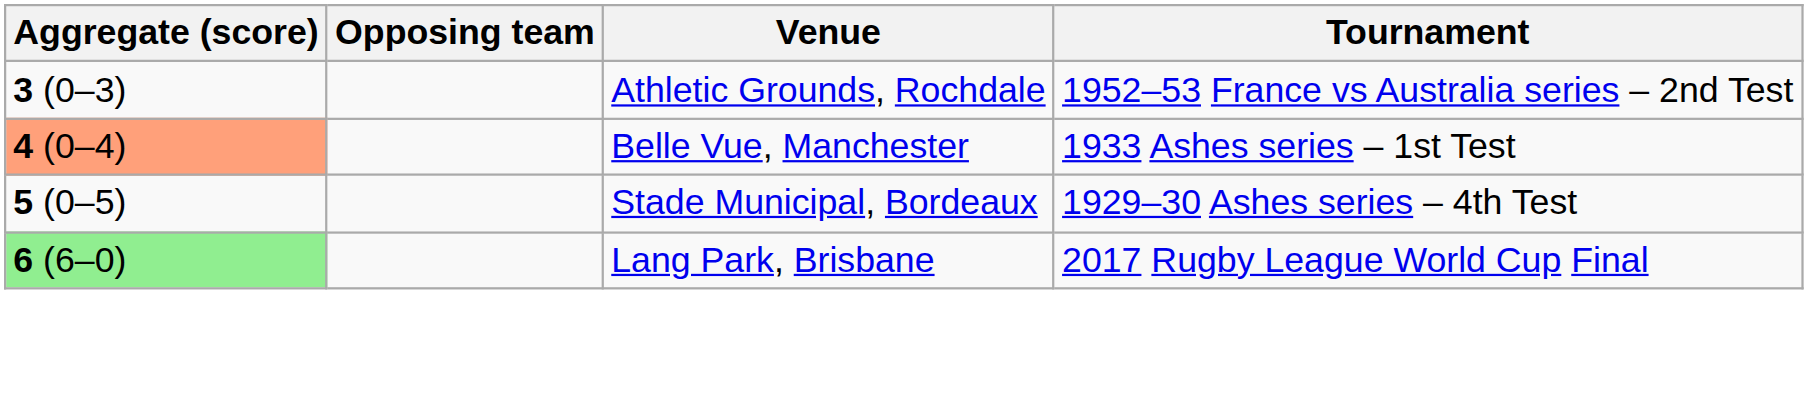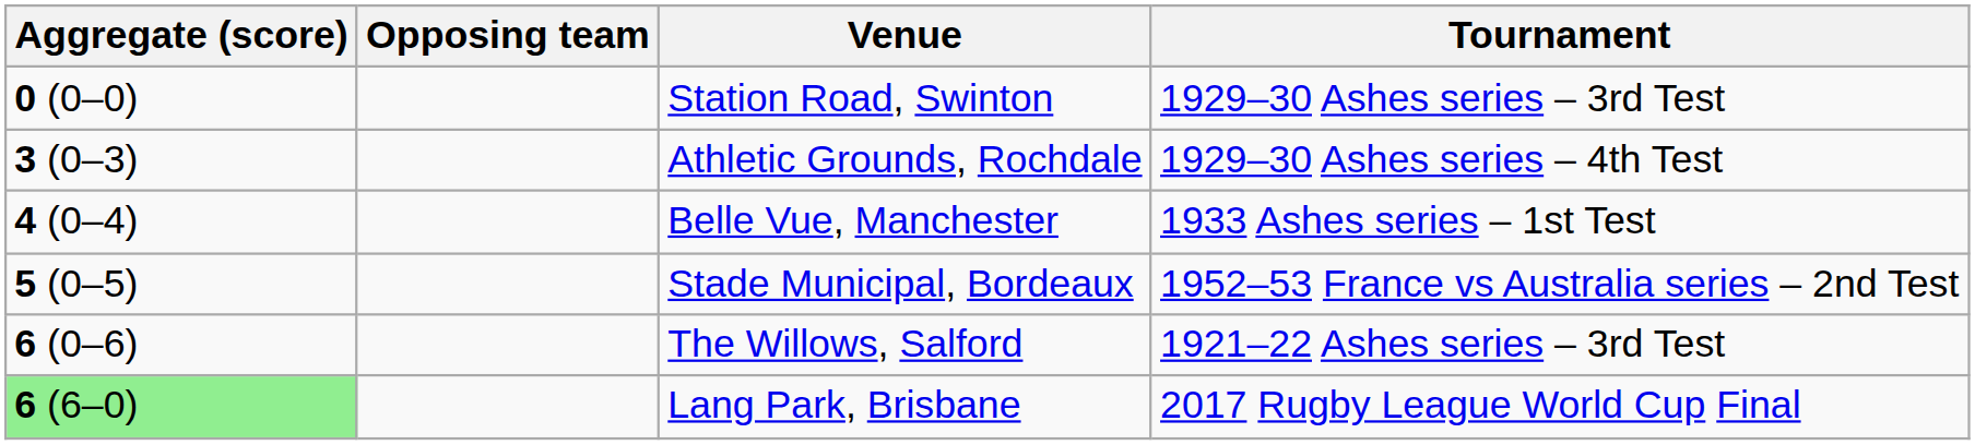 <table class="wikitable">
 <tr>
 <th>Aggregate (score)</th>
 <th>Opposing team</th>
 <th>Venue</th>
 <th>Tournament</th>
 </tr>
 <tr>
+<td><strong>0</strong> (0–0)</td>
+<td></td>
+<td><a href='#'>Station Road</a>, <a href='#'>Swinton</a></td>
+<td><a href='#'>1929–30</a> <a href='#'>Ashes series</a> – 3rd Test</td>
+</tr>
+<tr>
 <td><strong>3</strong> (0–3)</td>
 <td></td>
 <td><a href='#'>Athletic Grounds</a>, <a href='#'>Rochdale</a></td>
-<td><a href='#'>1952–53</a> <a href='#'>France vs Australia series</a> – 2nd Test</td>
+<td><a href='#'>1929–30</a> <a href='#'>Ashes series</a> – 4th Test</td>
 </tr>
 <tr>
-<td style="background: lightsalmon;"><strong>4</strong> (0–4)</td>
+<td><strong>4</strong> (0–4)</td>
 <td></td>
 <td><a href='#'>Belle Vue</a>, <a href='#'>Manchester</a></td>
 <td><a href='#'>1933</a> <a href='#'>Ashes series</a> – 1st Test</td>
 </tr>
 <tr>
 <td><strong>5</strong> (0–5)</td>
 <td></td>
 <td><a href='#'>Stade Municipal</a>, <a href='#'>Bordeaux</a></td>
-<td><a href='#'>1929–30</a> <a href='#'>Ashes series</a> – 4th Test</td>
+<td><a href='#'>1952–53</a> <a href='#'>France vs Australia series</a> – 2nd Test</td>
+</tr>
+<tr>
+<td><strong>6</strong> (0–6)</td>
+<td></td>
+<td><a href='#'>The Willows</a>, <a href='#'>Salford</a></td>
+<td><a href='#'>1921–22</a> <a href='#'>Ashes series</a> – 3rd Test</td>
 </tr>
 <tr>
 <td style="background: lightgreen;"><strong>6</strong> (6–0)</td>
 <td></td>
 <td><a href='#'>Lang Park</a>, <a href='#'>Brisbane</a></td>
 <td><a href='#'>2017</a> <a href='#'>Rugby League World Cup</a> <a href='#'>Final</a></td>
 </tr>
 </table>
